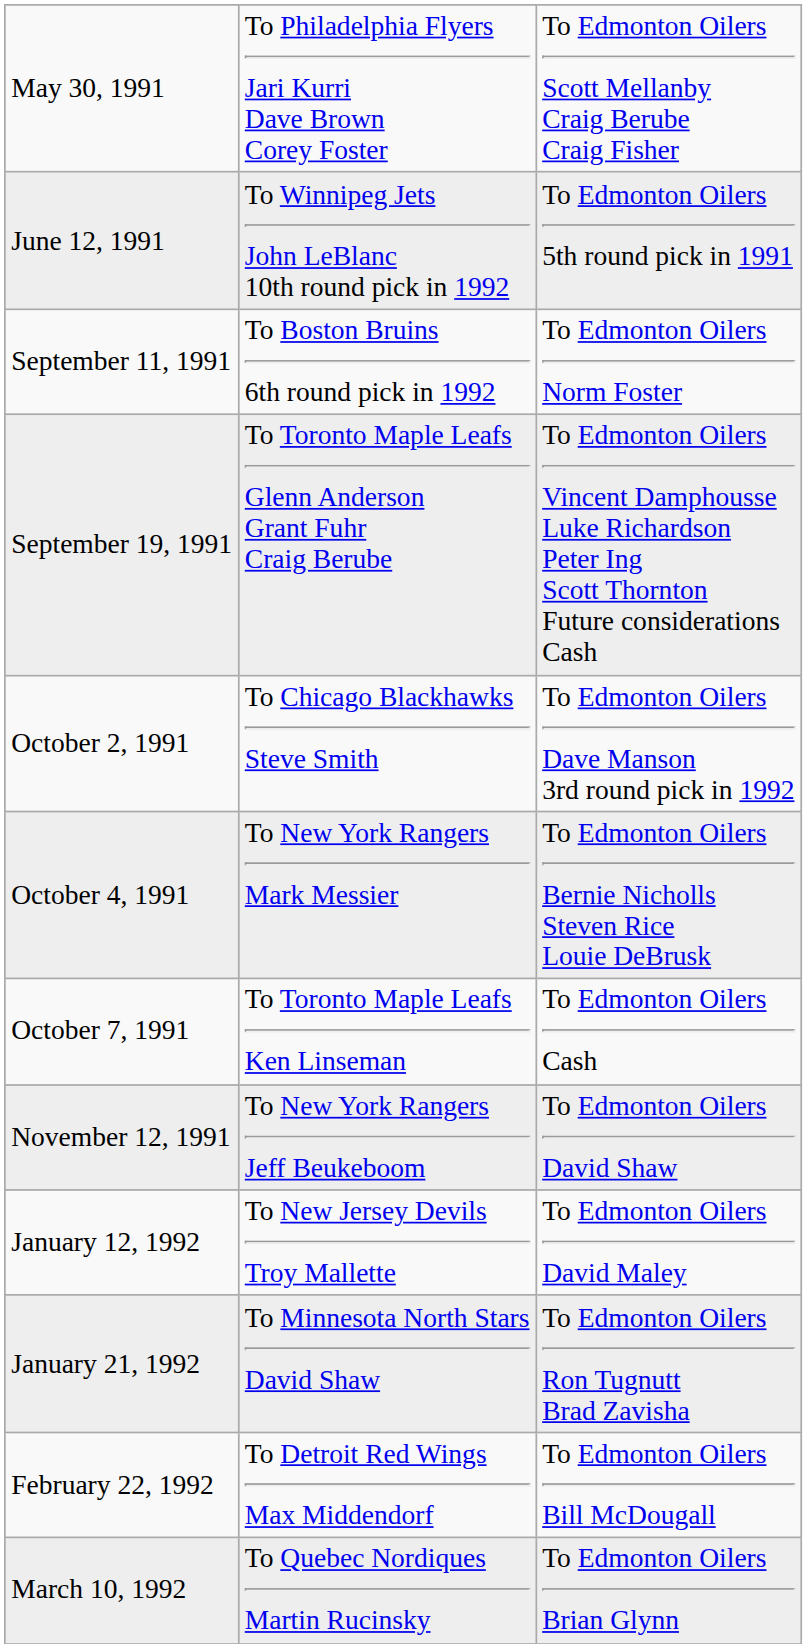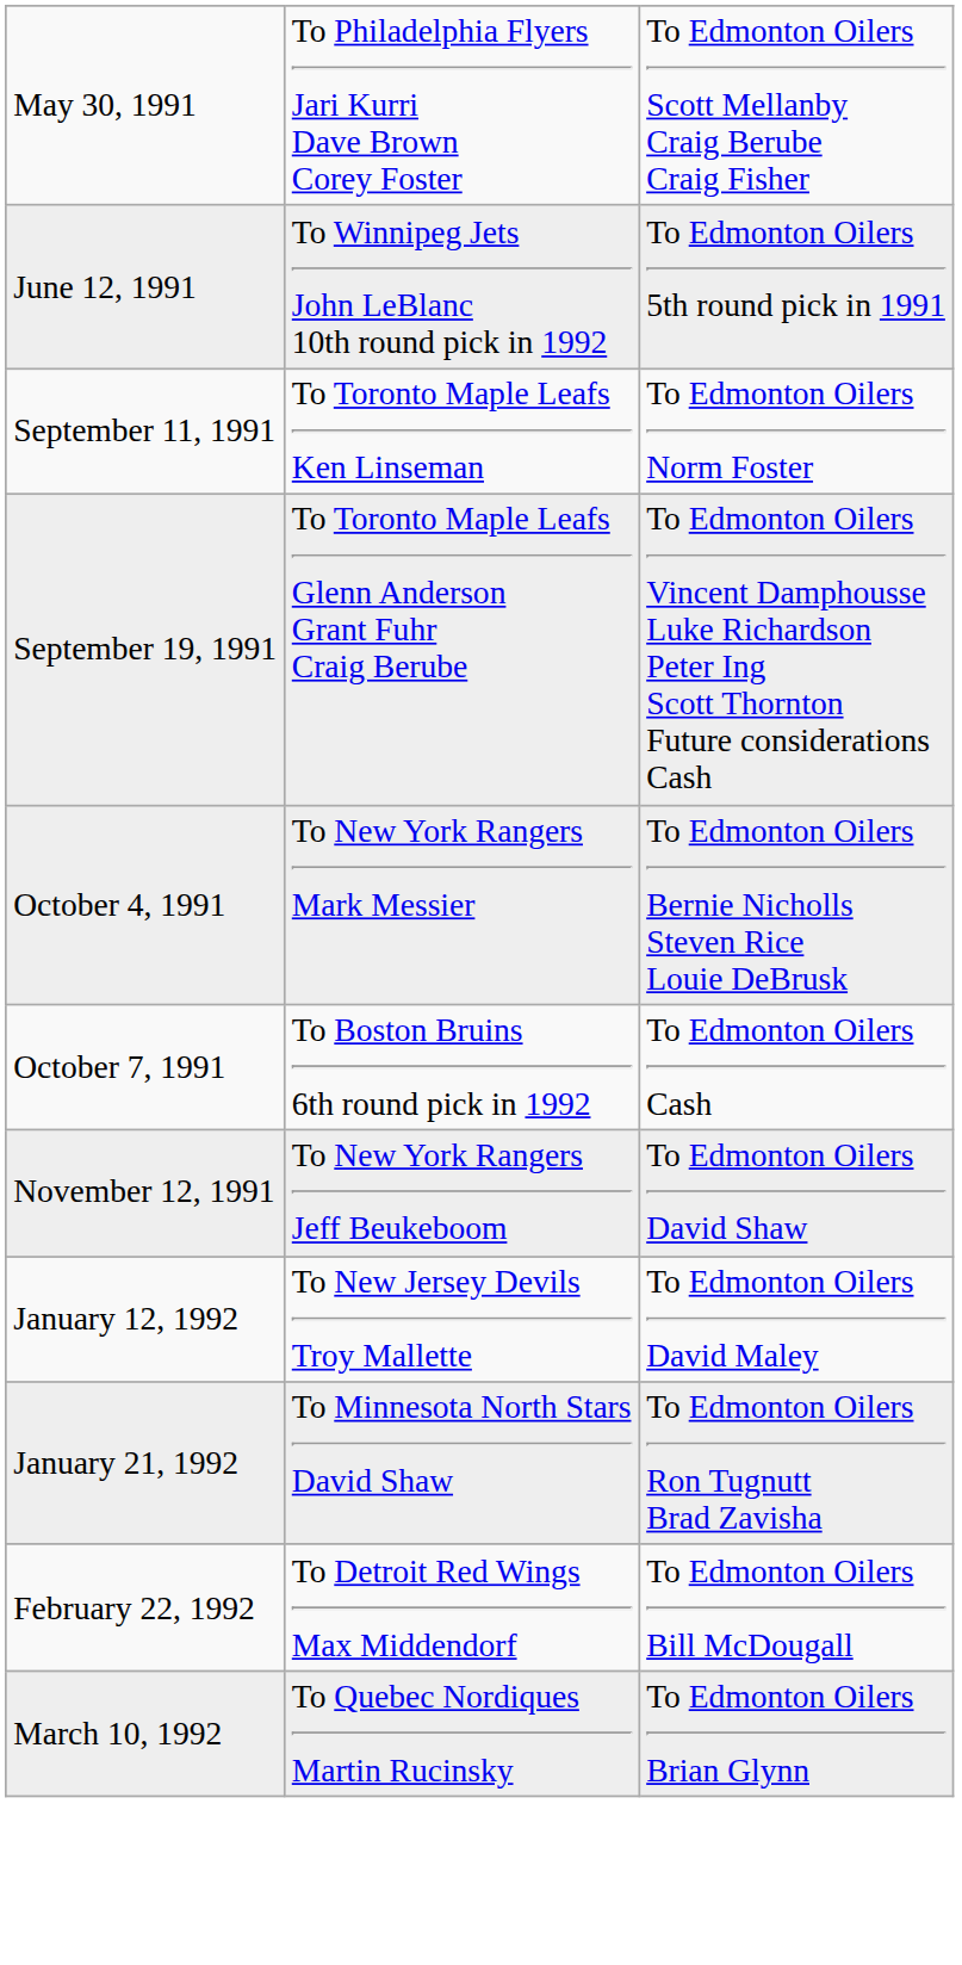 <table class="wikitable">
 <tr>
 <td>May 30, 1991</td>
 <td valign="top">To <a href='#'>Philadelphia Flyers</a><hr><a href='#'>Jari Kurri</a><br><a href='#'>Dave Brown</a><br><a href='#'>Corey Foster</a></td>
 <td valign="top">To <a href='#'>Edmonton Oilers</a><hr><a href='#'>Scott Mellanby</a><br><a href='#'>Craig Berube</a><br><a href='#'>Craig Fisher</a></td>
 </tr>
 <tr style="background:#eee;">
 <td>June 12, 1991</td>
 <td valign="top">To <a href='#'>Winnipeg Jets</a><hr><a href='#'>John LeBlanc</a><br>10th round pick in <a href='#'>1992</a></td>
 <td valign="top">To <a href='#'>Edmonton Oilers</a><hr>5th round pick in <a href='#'>1991</a></td>
 </tr>
 <tr>
 <td>September 11, 1991</td>
-<td valign="top">To <a href='#'>Boston Bruins</a><hr>6th round pick in <a href='#'>1992</a></td>
+<td valign="top">To <a href='#'>Toronto Maple Leafs</a><hr><a href='#'>Ken Linseman</a></td>
 <td valign="top">To <a href='#'>Edmonton Oilers</a><hr><a href='#'>Norm Foster</a></td>
 </tr>
 <tr style="background:#eee;">
 <td>September 19, 1991</td>
 <td valign="top">To <a href='#'>Toronto Maple Leafs</a><hr><a href='#'>Glenn Anderson</a><br><a href='#'>Grant Fuhr</a><br><a href='#'>Craig Berube</a></td>
 <td valign="top">To <a href='#'>Edmonton Oilers</a><hr><a href='#'>Vincent Damphousse</a><br><a href='#'>Luke Richardson</a><br><a href='#'>Peter Ing</a><br><a href='#'>Scott Thornton</a><br>Future considerations<br>Cash</td>
-</tr>
-<tr>
-<td>October 2, 1991</td>
-<td valign="top">To <a href='#'>Chicago Blackhawks</a><hr><a href='#'>Steve Smith</a></td>
-<td valign="top">To <a href='#'>Edmonton Oilers</a><hr><a href='#'>Dave Manson</a><br>3rd round pick in <a href='#'>1992</a></td>
 </tr>
 <tr style="background:#eee;">
 <td>October 4, 1991</td>
 <td valign="top">To <a href='#'>New York Rangers</a><hr><a href='#'>Mark Messier</a></td>
 <td valign="top">To <a href='#'>Edmonton Oilers</a><hr><a href='#'>Bernie Nicholls</a><br><a href='#'>Steven Rice</a><br><a href='#'>Louie DeBrusk</a></td>
 </tr>
 <tr>
 <td>October 7, 1991</td>
-<td valign="top">To <a href='#'>Toronto Maple Leafs</a><hr><a href='#'>Ken Linseman</a></td>
+<td valign="top">To <a href='#'>Boston Bruins</a><hr>6th round pick in <a href='#'>1992</a></td>
 <td valign="top">To <a href='#'>Edmonton Oilers</a><hr>Cash</td>
 </tr>
 <tr style="background:#eee;">
 <td>November 12, 1991</td>
 <td valign="top">To <a href='#'>New York Rangers</a><hr><a href='#'>Jeff Beukeboom</a></td>
 <td valign="top">To <a href='#'>Edmonton Oilers</a><hr><a href='#'>David Shaw</a></td>
 </tr>
 <tr>
 <td>January 12, 1992</td>
 <td valign="top">To <a href='#'>New Jersey Devils</a><hr><a href='#'>Troy Mallette</a></td>
 <td valign="top">To <a href='#'>Edmonton Oilers</a><hr><a href='#'>David Maley</a></td>
 </tr>
 <tr style="background:#eee;">
 <td>January 21, 1992</td>
 <td valign="top">To <a href='#'>Minnesota North Stars</a><hr><a href='#'>David Shaw</a></td>
 <td valign="top">To <a href='#'>Edmonton Oilers</a><hr><a href='#'>Ron Tugnutt</a><br><a href='#'>Brad Zavisha</a></td>
 </tr>
 <tr>
 <td>February 22, 1992</td>
 <td valign="top">To <a href='#'>Detroit Red Wings</a><hr><a href='#'>Max Middendorf</a></td>
 <td valign="top">To <a href='#'>Edmonton Oilers</a><hr><a href='#'>Bill McDougall</a></td>
 </tr>
 <tr style="background:#eee;">
 <td>March 10, 1992</td>
 <td valign="top">To <a href='#'>Quebec Nordiques</a><hr><a href='#'>Martin Rucinsky</a></td>
 <td valign="top">To <a href='#'>Edmonton Oilers</a><hr><a href='#'>Brian Glynn</a></td>
 </tr>
 </table>
